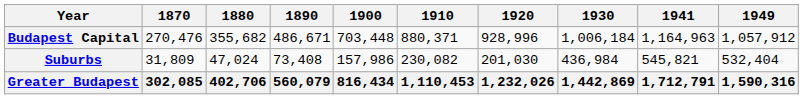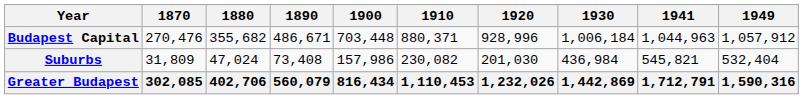 <table class="wikitable">
 <tr>
 <th>Year</th>
 <th>1870</th>
 <th>1880</th>
 <th>1890</th>
 <th>1900</th>
 <th>1910</th>
 <th>1920</th>
 <th>1930</th>
 <th>1941</th>
 <th>1949</th>
 </tr>
 <tr>
 <th><a href='#'>Budapest</a> Capital</th>
 <td>270,476</td>
 <td> 355,682</td>
 <td> 486,671</td>
 <td> 703,448</td>
 <td> 880,371</td>
 <td> 928,996</td>
 <td> 1,006,184</td>
-<td> 1,164,963</td>
+<td> 1,044,963</td>
 <td> 1,057,912</td>
 </tr>
 <tr>
 <th><a href='#'>Suburbs</a></th>
 <td>31,809</td>
 <td> 47,024</td>
 <td> 73,408</td>
 <td> 157,986</td>
 <td> 230,082</td>
 <td> 201,030</td>
 <td> 436,984</td>
 <td> 545,821</td>
 <td> 532,404</td>
 </tr>
 <tr>
 <th><a href='#'>Greater Budapest</a></th>
 <th>302,085</th>
 <th> 402,706</th>
 <th> 560,079</th>
 <th> 816,434</th>
 <th> 1,110,453</th>
 <th> 1,232,026</th>
 <th> 1,442,869</th>
 <th> 1,712,791</th>
 <th> 1,590,316</th>
 </tr>
 </table>
